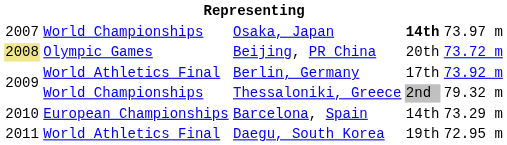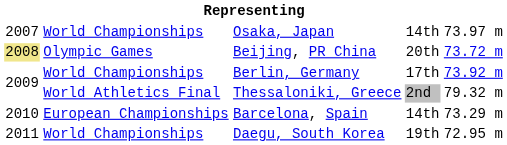 <table>
 <tr>
 <th colspan="5">Representing </th>
 </tr>
 <tr>
 <td>2007</td>
 <td><a href='#'>World Championships</a></td>
 <td><a href='#'>Osaka, Japan</a></td>
-<td><strong>14th</strong></td>
+<td>14th</td>
 <td>73.97 m</td>
 </tr>
 <tr>
 <td style="background: khaki;">2008</td>
 <td><a href='#'>Olympic Games</a></td>
 <td><a href='#'>Beijing</a>, <a href='#'>PR China</a></td>
 <td>20th</td>
 <td><a href='#'>73.72 m</a></td>
 </tr>
 <tr>
 <td rowspan=2>2009</td>
-<td><a href='#'>World Athletics Final</a></td>
+<td><a href='#'>World Championships</a></td>
 <td><a href='#'>Berlin, Germany</a></td>
 <td>17th</td>
 <td><a href='#'>73.92 m</a></td>
 </tr>
 <tr>
-<td><a href='#'>World Championships</a></td>
+<td><a href='#'>World Athletics Final</a></td>
 <td><a href='#'>Thessaloniki, Greece</a></td>
 <td bgcolor="silver">2nd</td>
 <td>79.32 m</td>
 </tr>
 <tr>
 <td>2010</td>
 <td><a href='#'>European Championships</a></td>
 <td><a href='#'>Barcelona</a>, <a href='#'>Spain</a></td>
 <td>14th</td>
 <td>73.29 m</td>
 </tr>
 <tr>
 <td>2011</td>
-<td><a href='#'>World Athletics Final</a></td>
+<td><a href='#'>World Championships</a></td>
 <td><a href='#'>Daegu, South Korea</a></td>
 <td>19th</td>
 <td>72.95 m</td>
 </tr>
 </table>
